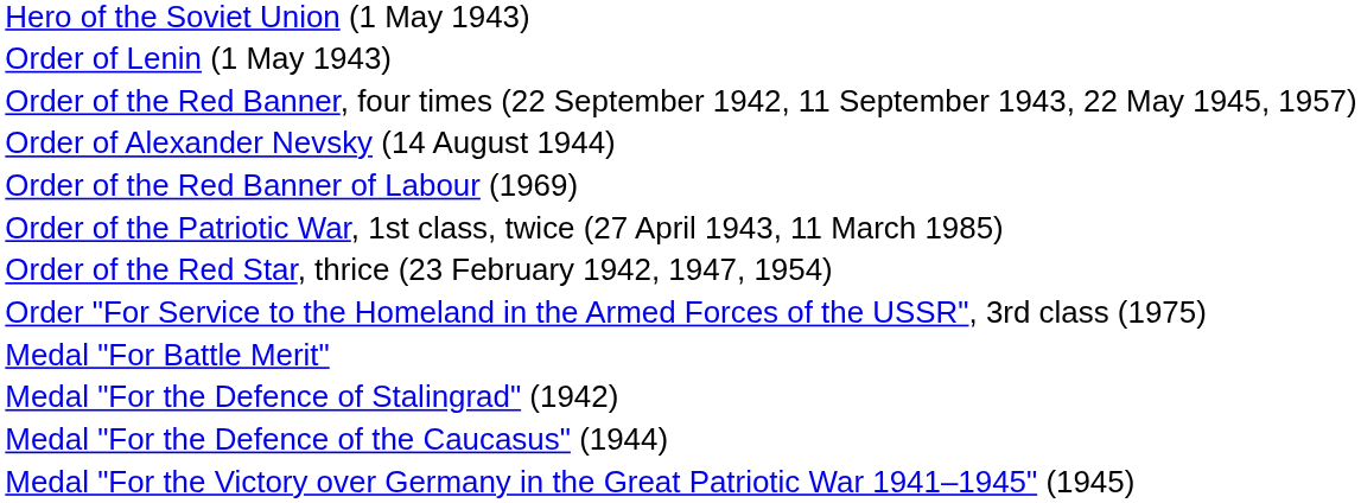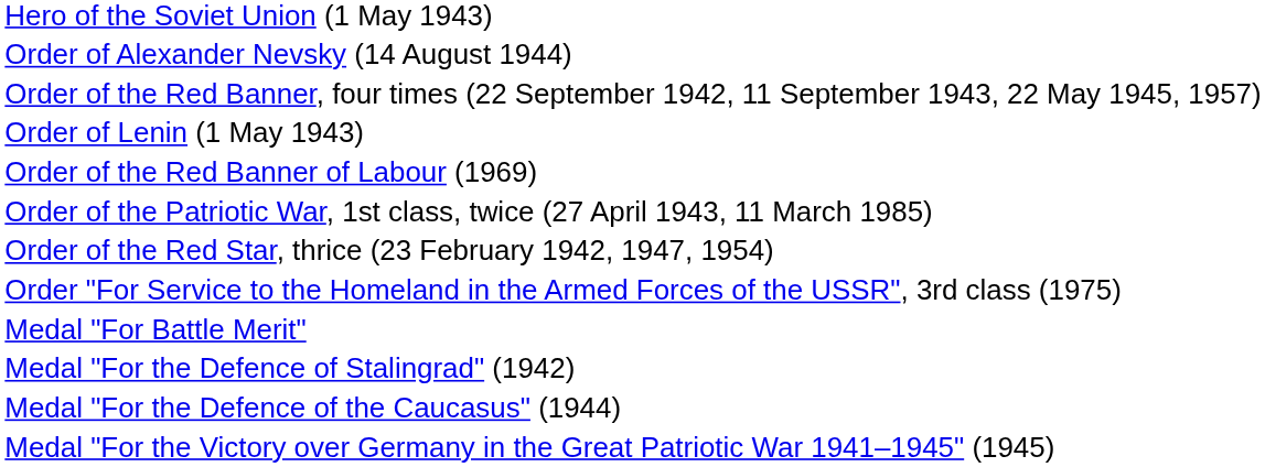 <table>
 <tr>
 <td></td>
 <td><a href='#'>Hero of the Soviet Union</a> (1 May 1943)</td>
 </tr>
 <tr>
 <td></td>
-<td><a href='#'>Order of Lenin</a> (1 May 1943)</td>
+<td><a href='#'>Order of Alexander Nevsky</a> (14 August 1944)</td>
 </tr>
 <tr>
 <td></td>
 <td><a href='#'>Order of the Red Banner</a>, four times (22 September 1942, 11 September 1943, 22 May 1945, 1957)</td>
 </tr>
 <tr>
 <td></td>
-<td><a href='#'>Order of Alexander Nevsky</a> (14 August 1944)</td>
+<td><a href='#'>Order of Lenin</a> (1 May 1943)</td>
 </tr>
 <tr>
 <td></td>
 <td><a href='#'>Order of the Red Banner of Labour</a> (1969)</td>
 </tr>
 <tr>
 <td></td>
 <td><a href='#'>Order of the Patriotic War</a>, 1st class, twice (27 April 1943, 11 March 1985)</td>
 </tr>
 <tr>
 <td></td>
 <td><a href='#'>Order of the Red Star</a>, thrice (23 February 1942, 1947, 1954)</td>
 </tr>
 <tr>
 <td></td>
 <td><a href='#'>Order "For Service to the Homeland in the Armed Forces of the USSR"</a>, 3rd class (1975)</td>
 </tr>
 <tr>
 <td></td>
 <td><a href='#'>Medal "For Battle Merit"</a></td>
 </tr>
 <tr>
 <td></td>
 <td><a href='#'>Medal "For the Defence of Stalingrad"</a> (1942)</td>
 </tr>
 <tr>
 <td></td>
 <td><a href='#'>Medal "For the Defence of the Caucasus"</a> (1944)</td>
 </tr>
 <tr>
 <td></td>
 <td><a href='#'>Medal "For the Victory over Germany in the Great Patriotic War 1941–1945"</a> (1945)</td>
 </tr>
 <tr>
 </tr>
 </table>
